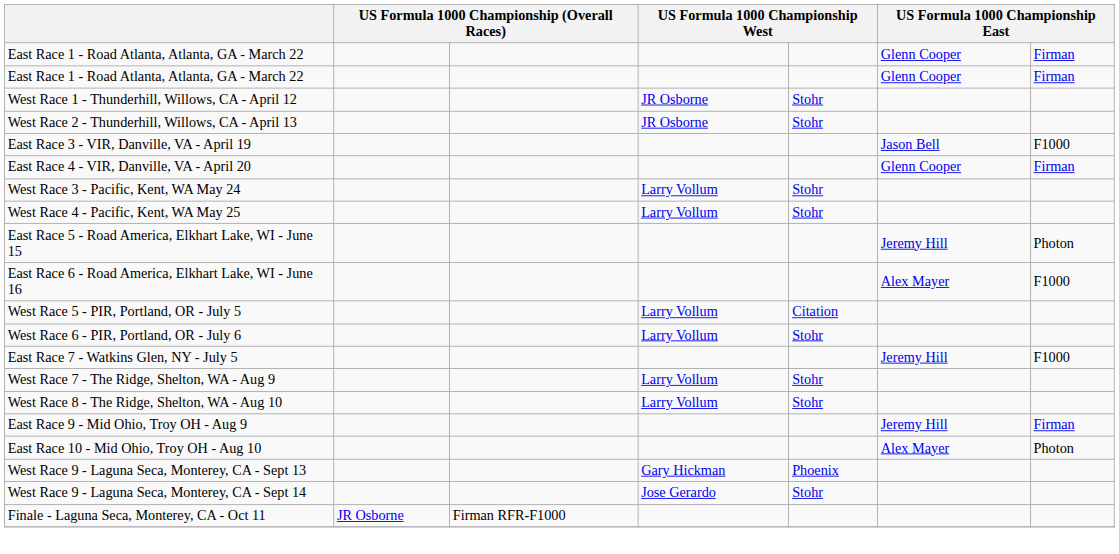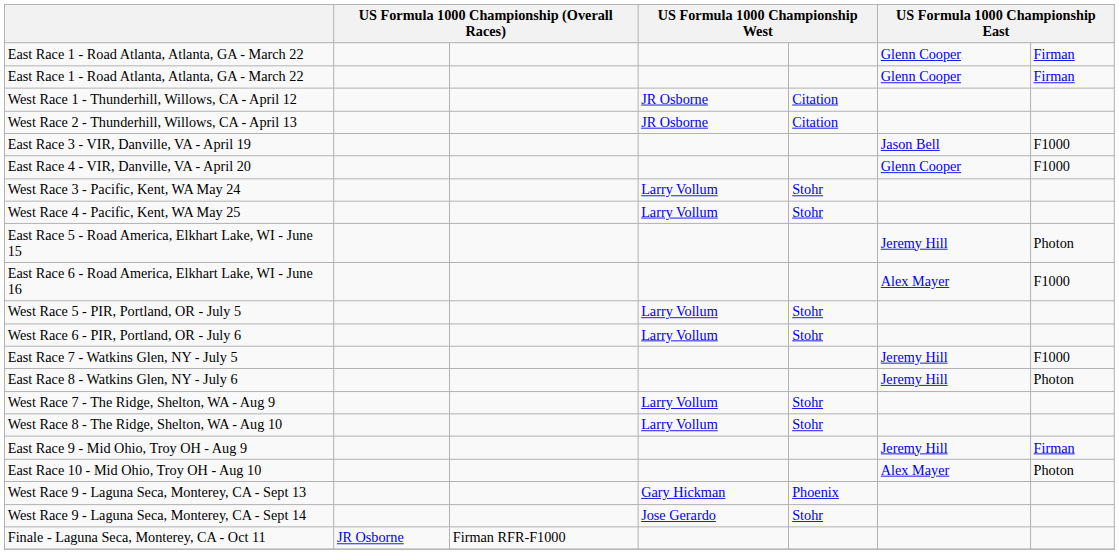 <table class="wikitable">
 <tr>
 <th></th>
 <th colspan=2>US Formula 1000 Championship (Overall Races)</th>
 <th colspan=2>US Formula 1000 Championship West</th>
 <th colspan=2>US Formula 1000 Championship East</th>
 </tr>
 <tr>
 <td>East Race 1 - Road Atlanta, Atlanta, GA - March 22</td>
 <td></td>
 <td></td>
 <td></td>
 <td></td>
 <td><a href='#'>Glenn Cooper</a></td>
 <td><a href='#'>Firman</a></td>
 </tr>
 <tr>
 <td>East Race 1 - Road Atlanta, Atlanta, GA - March 22</td>
 <td></td>
 <td></td>
 <td></td>
 <td></td>
 <td><a href='#'>Glenn Cooper</a></td>
 <td><a href='#'>Firman</a></td>
 </tr>
 <tr>
 <td>West Race 1 - Thunderhill, Willows, CA - April 12</td>
 <td></td>
 <td></td>
 <td><a href='#'>JR Osborne</a></td>
-<td><a href='#'>Stohr</a></td>
+<td><a href='#'>Citation</a></td>
 <td></td>
 <td></td>
 </tr>
 <tr>
 <td>West Race 2 - Thunderhill, Willows, CA - April 13</td>
 <td></td>
 <td></td>
 <td><a href='#'>JR Osborne</a></td>
-<td><a href='#'>Stohr</a></td>
+<td><a href='#'>Citation</a></td>
 <td></td>
 <td></td>
 </tr>
 <tr>
 <td>East Race 3 - VIR, Danville, VA - April 19</td>
 <td></td>
 <td></td>
 <td></td>
 <td></td>
 <td><a href='#'>Jason Bell</a></td>
 <td>F1000</td>
 </tr>
 <tr>
 <td>East Race 4 - VIR, Danville, VA - April 20</td>
 <td></td>
 <td></td>
 <td></td>
 <td></td>
 <td><a href='#'>Glenn Cooper</a></td>
-<td><a href='#'>Firman</a></td>
+<td>F1000</td>
 </tr>
 <tr>
 <td>West Race 3 - Pacific, Kent, WA May 24</td>
 <td></td>
 <td></td>
 <td><a href='#'>Larry Vollum</a></td>
 <td><a href='#'>Stohr</a></td>
 <td></td>
 <td></td>
 </tr>
 <tr>
 <td>West Race 4 - Pacific, Kent, WA May 25</td>
 <td></td>
 <td></td>
 <td><a href='#'>Larry Vollum</a></td>
 <td><a href='#'>Stohr</a></td>
 <td></td>
 <td></td>
 </tr>
 <tr>
 <td>East Race 5 - Road America, Elkhart Lake, WI - June 15</td>
 <td></td>
 <td></td>
 <td></td>
 <td></td>
 <td><a href='#'>Jeremy Hill</a></td>
 <td>Photon</td>
 </tr>
 <tr>
 <td>East Race 6 - Road America, Elkhart Lake, WI - June 16</td>
 <td></td>
 <td></td>
 <td></td>
 <td></td>
 <td><a href='#'>Alex Mayer</a></td>
 <td>F1000</td>
 </tr>
 <tr>
 <td>West Race 5 - PIR, Portland, OR - July 5</td>
 <td></td>
 <td></td>
 <td><a href='#'>Larry Vollum</a></td>
-<td><a href='#'>Citation</a></td>
+<td><a href='#'>Stohr</a></td>
 <td></td>
 <td></td>
 </tr>
 <tr>
 <td>West Race 6 - PIR, Portland, OR - July 6</td>
 <td></td>
 <td></td>
 <td><a href='#'>Larry Vollum</a></td>
 <td><a href='#'>Stohr</a></td>
 <td></td>
 <td></td>
 </tr>
 <tr>
 <td>East Race 7 - Watkins Glen, NY - July 5</td>
 <td></td>
 <td></td>
 <td></td>
 <td></td>
 <td><a href='#'>Jeremy Hill</a></td>
 <td>F1000</td>
+</tr>
+<tr>
+<td>East Race 8 - Watkins Glen, NY - July 6</td>
+<td></td>
+<td></td>
+<td></td>
+<td></td>
+<td><a href='#'>Jeremy Hill</a></td>
+<td>Photon</td>
 </tr>
 <tr>
 <td>West Race 7 - The Ridge, Shelton, WA - Aug 9</td>
 <td></td>
 <td></td>
 <td><a href='#'>Larry Vollum</a></td>
 <td><a href='#'>Stohr</a></td>
 <td></td>
 <td></td>
 </tr>
 <tr>
 <td>West Race 8 - The Ridge, Shelton, WA - Aug 10</td>
 <td></td>
 <td></td>
 <td><a href='#'>Larry Vollum</a></td>
 <td><a href='#'>Stohr</a></td>
 <td></td>
 <td></td>
 </tr>
 <tr>
 <td>East Race 9 - Mid Ohio, Troy OH - Aug 9</td>
 <td></td>
 <td></td>
 <td></td>
 <td></td>
 <td><a href='#'>Jeremy Hill</a></td>
 <td><a href='#'>Firman</a></td>
 </tr>
 <tr>
 <td>East Race 10 - Mid Ohio, Troy OH - Aug 10</td>
 <td></td>
 <td></td>
 <td></td>
 <td></td>
 <td><a href='#'>Alex Mayer</a></td>
 <td>Photon</td>
 </tr>
 <tr>
 <td>West Race 9 - Laguna Seca, Monterey, CA - Sept 13</td>
 <td></td>
 <td></td>
 <td><a href='#'>Gary Hickman</a></td>
 <td><a href='#'>Phoenix</a></td>
 <td></td>
 <td></td>
 </tr>
 <tr>
 <td>West Race 9 - Laguna Seca, Monterey, CA - Sept 14</td>
 <td></td>
 <td></td>
 <td><a href='#'>Jose Gerardo</a></td>
 <td><a href='#'>Stohr</a></td>
 <td></td>
 <td></td>
 </tr>
 <tr>
 <td>Finale - Laguna Seca, Monterey, CA - Oct 11</td>
 <td><a href='#'>JR Osborne</a></td>
 <td>Firman RFR-F1000</td>
 <td></td>
 <td></td>
 <td></td>
 <td></td>
 </tr>
 <tr>
 </tr>
 </table>
